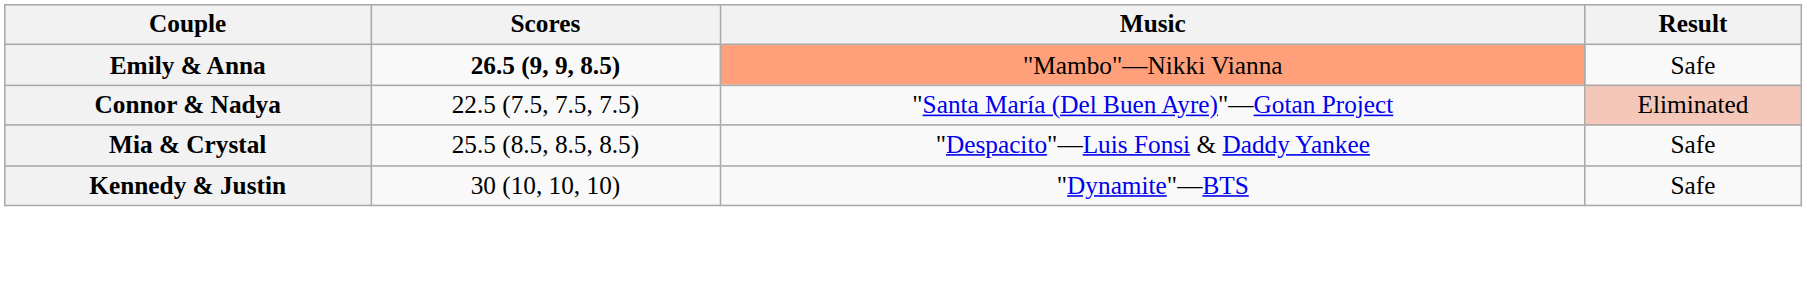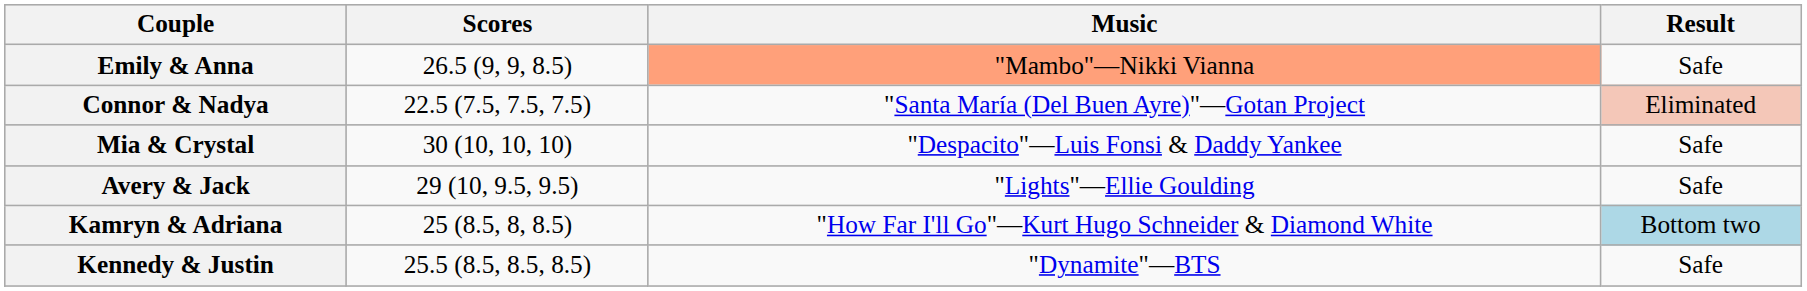 <table class="wikitable sortable" style="text-align:center; width: 90%">
 <tr>
 <th scope="col">Couple</th>
 <th scope="col">Scores</th>
 <th scope="col" class="unsortable">Music</th>
 <th scope="col" class="unsortable">Result</th>
 </tr>
 <tr>
 <th scope="col">Emily & Anna</th>
-<td><strong>26.5 (9, 9, 8.5)</strong></td>
+<td>26.5 (9, 9, 8.5)</td>
 <td style="background: lightsalmon;">"Mambo"—Nikki Vianna</td>
 <td>Safe</td>
 </tr>
 <tr>
 <th scope="col">Connor & Nadya</th>
 <td>22.5 (7.5, 7.5, 7.5)</td>
 <td>"<a href='#'>Santa María (Del Buen Ayre)</a>"—<a href='#'>Gotan Project</a></td>
 <td bgcolor="f4c7b8">Eliminated</td>
 </tr>
 <tr>
 <th scope="col">Mia & Crystal</th>
-<td>25.5 (8.5, 8.5, 8.5)</td>
+<td>30 (10, 10, 10)</td>
 <td>"<a href='#'>Despacito</a>"—<a href='#'>Luis Fonsi</a> & <a href='#'>Daddy Yankee</a></td>
 <td>Safe</td>
 </tr>
 <tr>
+<th scope="col">Avery & Jack</th>
+<td>29 (10, 9.5, 9.5)</td>
+<td>"<a href='#'>Lights</a>"—<a href='#'>Ellie Goulding</a></td>
+<td>Safe</td>
+</tr>
+<tr>
+<th scope="col">Kamryn & Adriana</th>
+<td>25 (8.5, 8, 8.5)</td>
+<td>"<a href='#'>How Far I'll Go</a>"—<a href='#'>Kurt Hugo Schneider</a> & <a href='#'>Diamond White</a></td>
+<td bgcolor="lightblue">Bottom two</td>
+</tr>
+<tr>
 <th scope="col">Kennedy & Justin</th>
-<td>30 (10, 10, 10)</td>
+<td>25.5 (8.5, 8.5, 8.5)</td>
 <td>"<a href='#'>Dynamite</a>"—<a href='#'>BTS</a></td>
 <td>Safe</td>
 </tr>
 </table>
